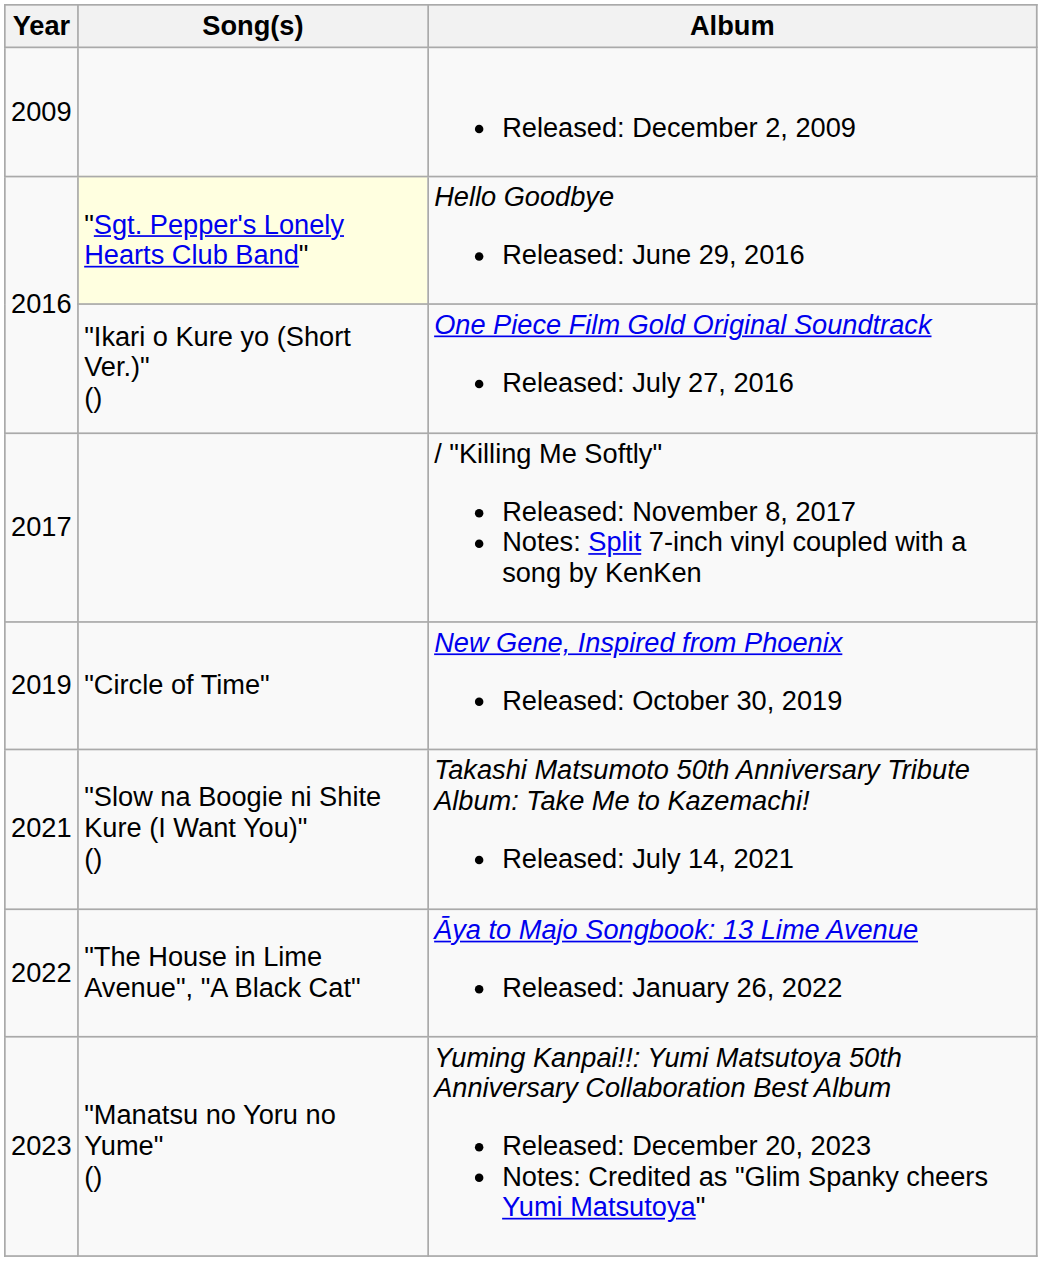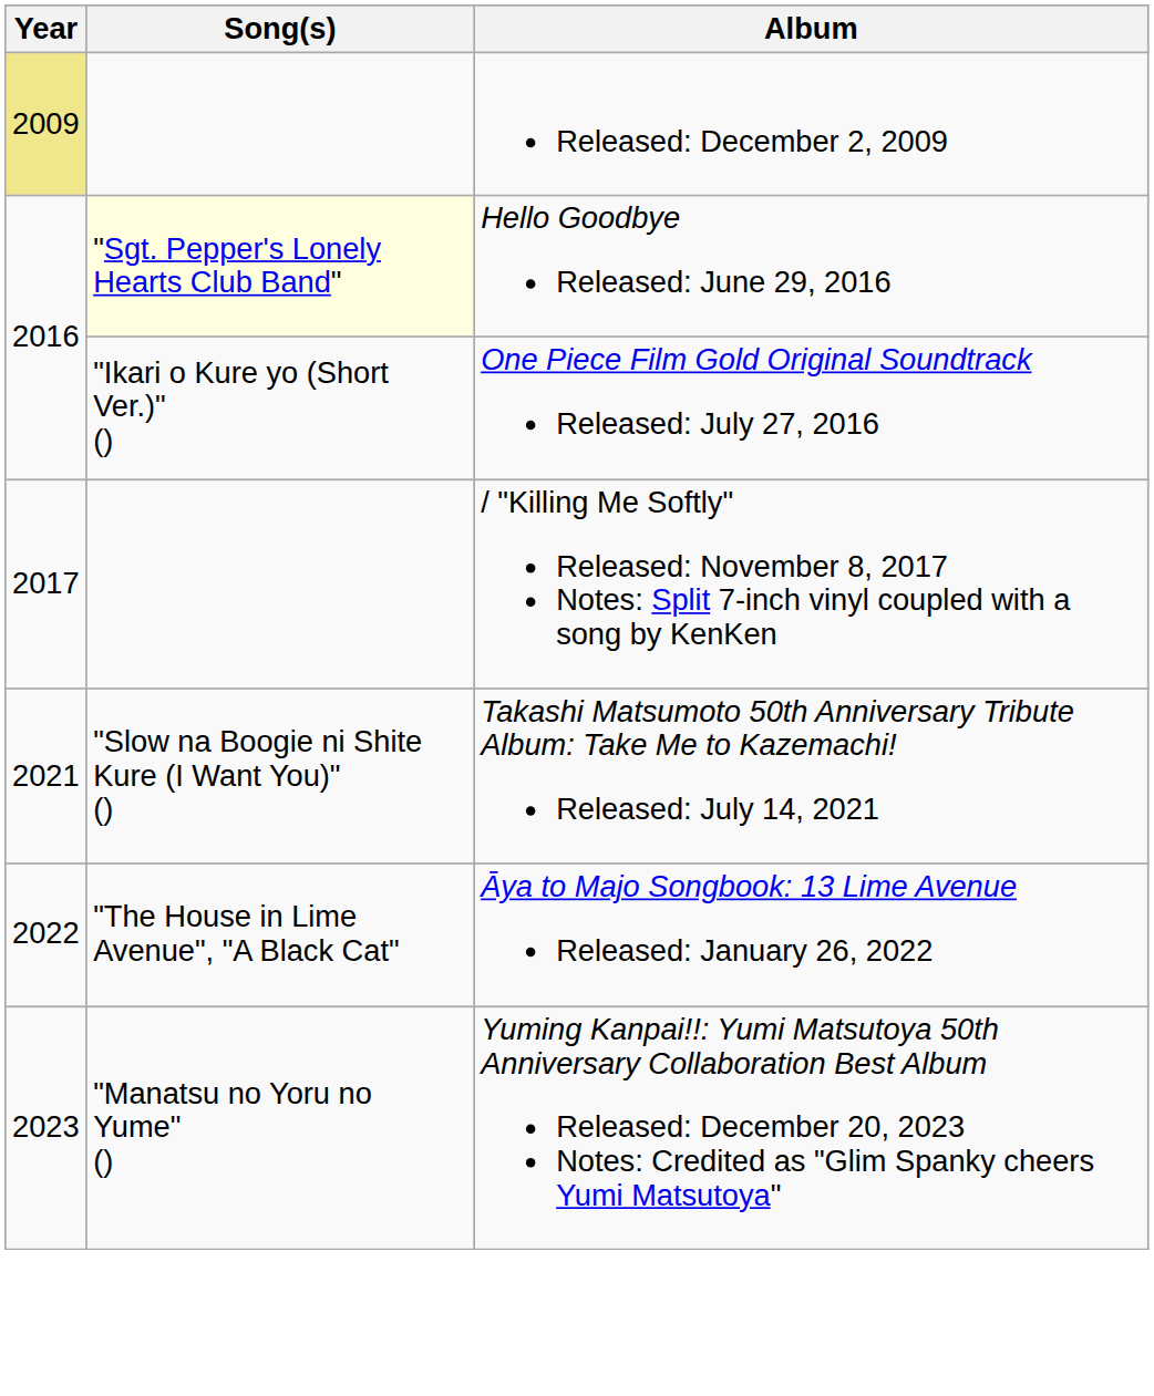 <table class="wikitable">
 <tr>
 <th>Year</th>
 <th>Song(s)</th>
 <th>Album</th>
 </tr>
 <tr>
-<td>2009</td>
+<td style="background: khaki;">2009</td>
 <td></td>
 <td><br><ul><li>Released: December 2, 2009</li></ul></td>
 </tr>
 <tr>
 <td rowspan="2">2016</td>
 <td style="background: lightyellow;">"<a href='#'>Sgt. Pepper's Lonely Hearts Club Band</a>"</td>
 <td><em>Hello Goodbye</em><br><ul><li>Released: June 29, 2016</li></ul></td>
 </tr>
 <tr>
 <td>"Ikari o Kure yo (Short Ver.)"<br>()</td>
 <td><em><a href='#'>One Piece Film Gold Original Soundtrack</a></em><br><ul><li>Released: July 27, 2016</li></ul></td>
 </tr>
 <tr>
 <td>2017</td>
 <td></td>
 <td> / "Killing Me Softly"<br><ul><li>Released: November 8, 2017</li><li>Notes: <a href='#'>Split</a> 7-inch vinyl coupled with a song by KenKen</li></ul></td>
 </tr>
 <tr>
-<td>2019</td>
-<td>"Circle of Time"</td>
-<td><em><a href='#'>New Gene, Inspired from Phoenix</a></em><br><ul><li>Released: October 30, 2019</li></ul></td>
-</tr>
-<tr>
 <td>2021</td>
 <td>"Slow na Boogie ni Shite Kure (I Want You)"<br>()</td>
 <td><em>Takashi Matsumoto 50th Anniversary Tribute Album: Take Me to Kazemachi!</em><br><ul><li>Released: July 14, 2021</li></ul></td>
 </tr>
 <tr>
 <td>2022</td>
 <td>"The House in Lime Avenue", "A Black Cat"</td>
 <td><em><a href='#'>Āya to Majo Songbook: 13 Lime Avenue</a></em><br><ul><li>Released: January 26, 2022</li></ul></td>
 </tr>
 <tr>
 <td>2023</td>
 <td>"Manatsu no Yoru no Yume"<br>()</td>
 <td><em>Yuming Kanpai!!: Yumi Matsutoya 50th Anniversary Collaboration Best Album</em><br><ul><li>Released: December 20, 2023</li><li>Notes: Credited as "Glim Spanky cheers <a href='#'>Yumi Matsutoya</a>"</li></ul></td>
 </tr>
 </table>
